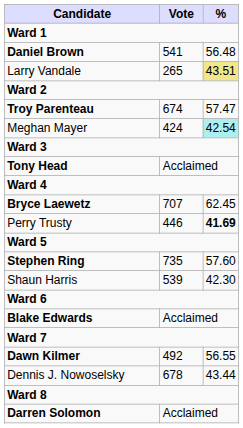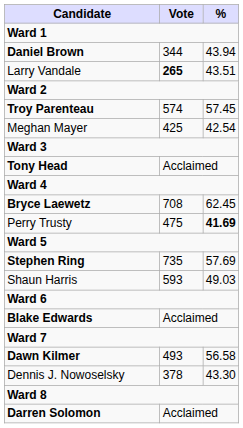 <table class="wikitable">
 <tr>
 <th style="background:#ddf; width:200px;">Candidate</th>
 <th style="background:#ddf; width:50px;">Vote</th>
 <th style="background:#ddf; width:30px;">%</th>
 </tr>
 <tr>
 <td colspan="4"><strong>Ward 1</strong></td>
 </tr>
 <tr>
 <td><strong>Daniel Brown</strong></td>
-<td>541</td>
-<td>56.48</td>
+<td>344</td>
+<td>43.94</td>
 </tr>
 <tr>
 <td>Larry Vandale</td>
-<td>265</td>
-<td style="background: khaki;">43.51</td>
+<td><strong>265</strong></td>
+<td>43.51</td>
 </tr>
 <tr>
 <td colspan="4"><strong>Ward 2</strong></td>
 </tr>
 <tr>
 <td><strong>Troy Parenteau</strong></td>
-<td>674</td>
-<td>57.47</td>
+<td>574</td>
+<td>57.45</td>
 </tr>
 <tr>
 <td>Meghan Mayer</td>
-<td>424</td>
-<td style="background: paleturquoise;">42.54</td>
+<td>425</td>
+<td>42.54</td>
 </tr>
 <tr>
 <td colspan="4"><strong>Ward 3</strong></td>
 </tr>
 <tr>
 <td><strong>Tony Head</strong></td>
 <td colspan=2>Acclaimed</td>
 </tr>
 <tr>
 <td colspan="4"><strong>Ward 4</strong></td>
 </tr>
 <tr>
 <td><strong>Bryce Laewetz</strong></td>
-<td>707</td>
+<td>708</td>
 <td>62.45</td>
 </tr>
 <tr>
 <td>Perry Trusty</td>
-<td>446</td>
+<td>475</td>
 <td><strong>41.69</strong></td>
 </tr>
 <tr>
 <td colspan="4"><strong>Ward 5</strong></td>
 </tr>
 <tr>
 <td><strong>Stephen Ring</strong></td>
 <td>735</td>
-<td>57.60</td>
+<td>57.69</td>
 </tr>
 <tr>
 <td>Shaun Harris</td>
-<td>539</td>
-<td>42.30</td>
+<td>593</td>
+<td>49.03</td>
 </tr>
 <tr>
 <td colspan="4"><strong>Ward 6</strong></td>
 </tr>
 <tr>
 <td><strong>Blake Edwards</strong></td>
 <td colspan=2>Acclaimed</td>
 </tr>
 <tr>
 <td colspan="4"><strong>Ward 7</strong></td>
 </tr>
 <tr>
 <td><strong>Dawn Kilmer</strong></td>
-<td>492</td>
-<td>56.55</td>
+<td>493</td>
+<td>56.58</td>
 </tr>
 <tr>
 <td>Dennis J. Nowoselsky</td>
-<td>678</td>
-<td>43.44</td>
+<td>378</td>
+<td>43.30</td>
 </tr>
 <tr>
 <td colspan="4"><strong>Ward 8</strong></td>
 </tr>
 <tr>
 <td><strong>Darren Solomon</strong></td>
 <td colspan=2>Acclaimed</td>
 </tr>
 </table>
